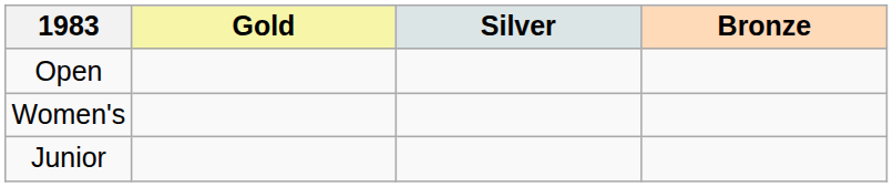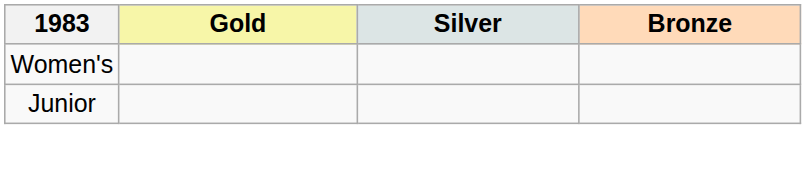 <table class="wikitable sortable">
 <tr bgcolor="#efefef" align="left">
 <th Year>1983</th>
 <th width=145 style="background-color: #F7F6A8;"> Gold</th>
 <th width=135 style="background-color: #DCE5E5;"> Silver</th>
 <th width=135 style="background-color: #FFDAB9;"> Bronze</th>
-</tr>
-<tr>
-<td align="center">Open</td>
-<td></td>
-<td></td>
-<td></td>
 </tr>
 <tr>
 <td align="center">Women's</td>
 <td></td>
 <td></td>
 <td></td>
 </tr>
 <tr>
 <td align="center">Junior</td>
 <td></td>
 <td></td>
 <td></td>
 </tr>
 </table>
